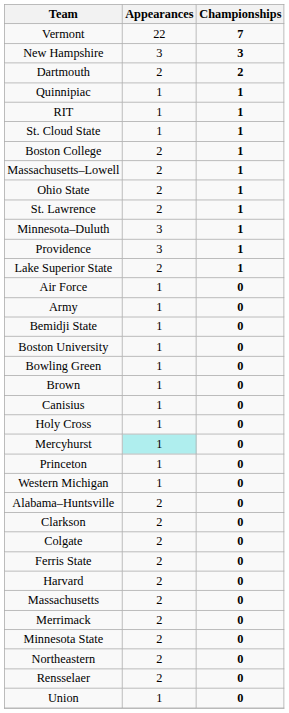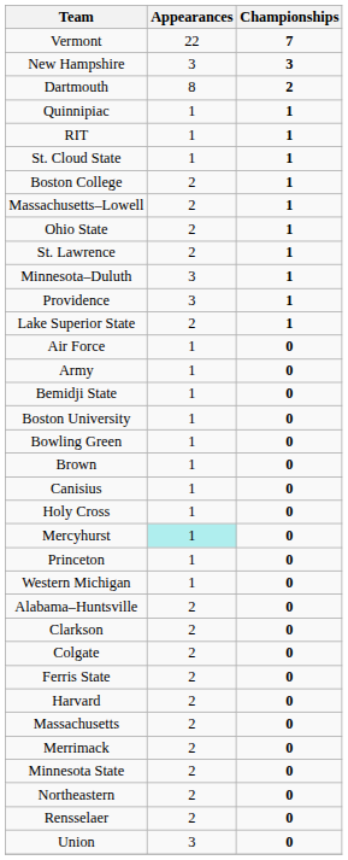 <table class="wikitable sortable" style="text-align:center" cellpadding=2 cellspacing=2>
 <tr>
 <th>Team</th>
 <th>Appearances</th>
 <th>Championships</th>
 </tr>
 <tr>
 <td>Vermont</td>
 <td>22</td>
 <td><strong>7</strong></td>
 </tr>
 <tr>
 <td>New Hampshire</td>
 <td>3</td>
 <td><strong>3</strong></td>
 </tr>
 <tr>
 <td>Dartmouth</td>
-<td>2</td>
+<td>8</td>
 <td><strong>2</strong></td>
 </tr>
 <tr>
 <td>Quinnipiac</td>
 <td>1</td>
 <td><strong>1</strong></td>
 </tr>
 <tr>
 <td>RIT</td>
 <td>1</td>
 <td><strong>1</strong></td>
 </tr>
 <tr>
 <td>St. Cloud State</td>
 <td>1</td>
 <td><strong>1</strong></td>
 </tr>
 <tr>
 <td>Boston College</td>
 <td>2</td>
 <td><strong>1</strong></td>
 </tr>
 <tr>
 <td>Massachusetts–Lowell</td>
 <td>2</td>
 <td><strong>1</strong></td>
 </tr>
 <tr>
 <td>Ohio State</td>
 <td>2</td>
 <td><strong>1</strong></td>
 </tr>
 <tr>
 <td>St. Lawrence</td>
 <td>2</td>
 <td><strong>1</strong></td>
 </tr>
 <tr>
 <td>Minnesota–Duluth</td>
 <td>3</td>
 <td><strong>1</strong></td>
 </tr>
 <tr>
 <td>Providence</td>
 <td>3</td>
 <td><strong>1</strong></td>
 </tr>
 <tr>
 <td>Lake Superior State</td>
 <td>2</td>
 <td><strong>1</strong></td>
 </tr>
 <tr>
 <td>Air Force</td>
 <td>1</td>
 <td><strong>0</strong></td>
 </tr>
 <tr>
 <td>Army</td>
 <td>1</td>
 <td><strong>0</strong></td>
 </tr>
 <tr>
 <td>Bemidji State</td>
 <td>1</td>
 <td><strong>0</strong></td>
 </tr>
 <tr>
 <td>Boston University</td>
 <td>1</td>
 <td><strong>0</strong></td>
 </tr>
 <tr>
 <td>Bowling Green</td>
 <td>1</td>
 <td><strong>0</strong></td>
 </tr>
 <tr>
 <td>Brown</td>
 <td>1</td>
 <td><strong>0</strong></td>
 </tr>
 <tr>
 <td>Canisius</td>
 <td>1</td>
 <td><strong>0</strong></td>
 </tr>
 <tr>
 <td>Holy Cross</td>
 <td>1</td>
 <td><strong>0</strong></td>
 </tr>
 <tr>
 <td>Mercyhurst</td>
 <td style="background: paleturquoise;">1</td>
 <td><strong>0</strong></td>
 </tr>
 <tr>
 <td>Princeton</td>
 <td>1</td>
 <td><strong>0</strong></td>
 </tr>
 <tr>
 <td>Western Michigan</td>
 <td>1</td>
 <td><strong>0</strong></td>
 </tr>
 <tr>
 <td>Alabama–Huntsville</td>
 <td>2</td>
 <td><strong>0</strong></td>
 </tr>
 <tr>
 <td>Clarkson</td>
 <td>2</td>
 <td><strong>0</strong></td>
 </tr>
 <tr>
 <td>Colgate</td>
 <td>2</td>
 <td><strong>0</strong></td>
 </tr>
 <tr>
 <td>Ferris State</td>
 <td>2</td>
 <td><strong>0</strong></td>
 </tr>
 <tr>
 <td>Harvard</td>
 <td>2</td>
 <td><strong>0</strong></td>
 </tr>
 <tr>
 <td>Massachusetts</td>
 <td>2</td>
 <td><strong>0</strong></td>
 </tr>
 <tr>
 <td>Merrimack</td>
 <td>2</td>
 <td><strong>0</strong></td>
 </tr>
 <tr>
 <td>Minnesota State</td>
 <td>2</td>
 <td><strong>0</strong></td>
 </tr>
 <tr>
 <td>Northeastern</td>
 <td>2</td>
 <td><strong>0</strong></td>
 </tr>
 <tr>
 <td>Rensselaer</td>
 <td>2</td>
 <td><strong>0</strong></td>
 </tr>
 <tr>
 <td>Union</td>
-<td>1</td>
+<td>3</td>
 <td><strong>0</strong></td>
 </tr>
 <tr>
 </tr>
 </table>
